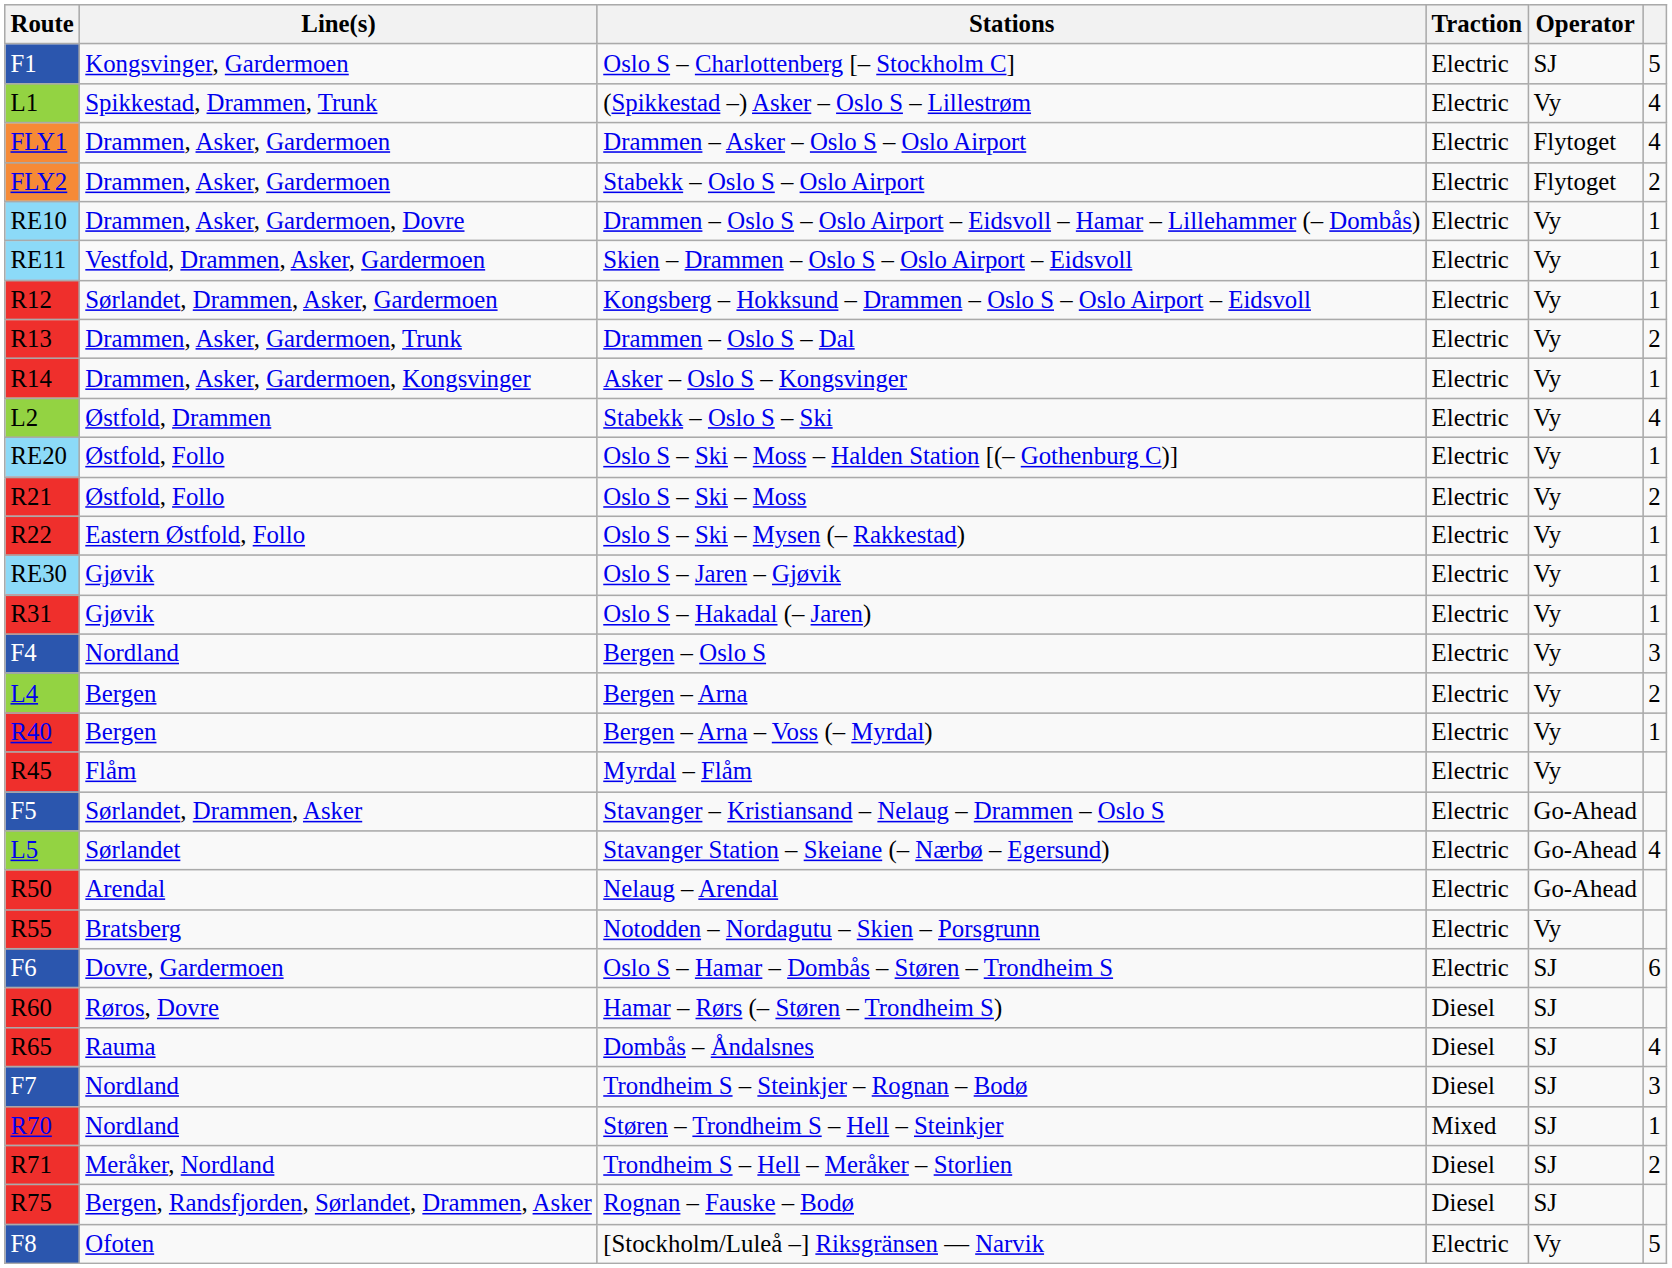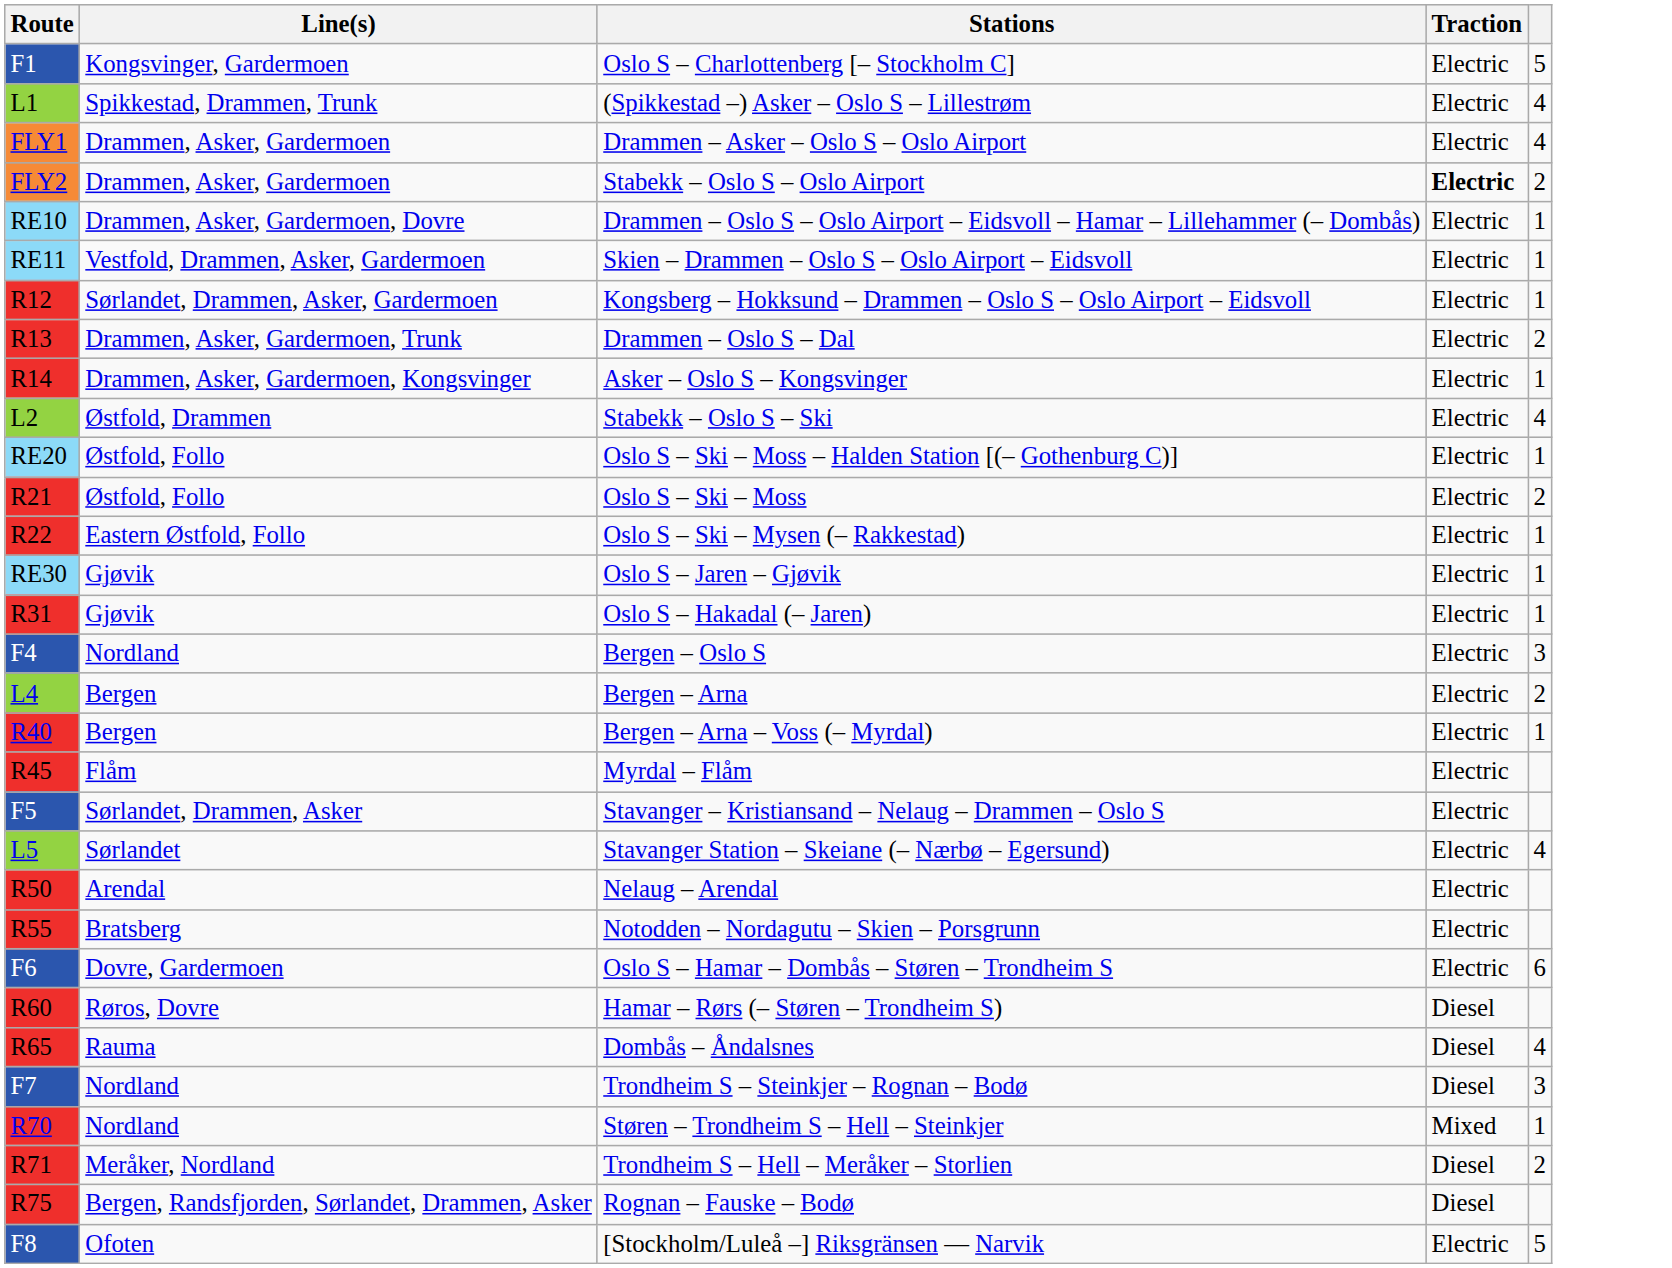 <table class="wikitable sortable">
 <tr>
 <th>Route</th>
 <th>Line(s)</th>
 <th>Stations</th>
 <th>Traction</th>
-<th>Operator</th>
 <th></th>
 </tr>
 <tr>
 <td style="background-color:#2b56ae;color:white">F1</td>
 <td><a href='#'>Kongsvinger</a>, <a href='#'>Gardermoen</a></td>
 <td><a href='#'>Oslo S</a> – <a href='#'>Charlottenberg</a> [– <a href='#'>Stockholm C</a>]</td>
 <td>Electric</td>
-<td>SJ</td>
 <td>5 </td>
 </tr>
 <tr>
 <td style="background-color:#93d342">L1</td>
 <td><a href='#'>Spikkestad</a>, <a href='#'>Drammen</a>, <a href='#'>Trunk</a></td>
 <td>(<a href='#'>Spikkestad</a> –) <a href='#'>Asker</a> – <a href='#'>Oslo S</a> – <a href='#'>Lillestrøm</a></td>
 <td>Electric</td>
-<td>Vy</td>
 <td>4</td>
 </tr>
 <tr>
 <td style="background-color:#f68a36"><a href='#'>FLY1</a></td>
 <td><a href='#'>Drammen</a>, <a href='#'>Asker</a>, <a href='#'>Gardermoen</a></td>
 <td><a href='#'>Drammen</a> – <a href='#'>Asker</a> – <a href='#'>Oslo S</a> – <a href='#'>Oslo Airport</a></td>
 <td>Electric</td>
-<td>Flytoget</td>
 <td>4</td>
 </tr>
 <tr>
 <td style="background-color:#f68a36"><a href='#'>FLY2</a></td>
 <td><a href='#'>Drammen</a>, <a href='#'>Asker</a>, <a href='#'>Gardermoen</a></td>
 <td><a href='#'>Stabekk</a> – <a href='#'>Oslo S</a> – <a href='#'>Oslo Airport</a></td>
-<td>Electric</td>
-<td>Flytoget</td>
+<td><strong>Electric</strong></td>
 <td>2</td>
 </tr>
 <tr>
 <td style="background-color:#8cdaf8">RE10</td>
 <td><a href='#'>Drammen</a>, <a href='#'>Asker</a>, <a href='#'>Gardermoen</a>, <a href='#'>Dovre</a></td>
 <td><a href='#'>Drammen</a> – <a href='#'>Oslo S</a> – <a href='#'>Oslo Airport</a> – <a href='#'>Eidsvoll</a> – <a href='#'>Hamar</a> –  <a href='#'>Lillehammer</a> (– <a href='#'>Dombås</a>)</td>
 <td>Electric</td>
-<td>Vy</td>
 <td>1</td>
 </tr>
 <tr>
 <td style="background-color:#8cdaf8">RE11</td>
 <td><a href='#'>Vestfold</a>, <a href='#'>Drammen</a>, <a href='#'>Asker</a>, <a href='#'>Gardermoen</a></td>
 <td><a href='#'>Skien</a> – <a href='#'>Drammen</a> – <a href='#'>Oslo S</a> – <a href='#'>Oslo Airport</a> – <a href='#'>Eidsvoll</a></td>
 <td>Electric</td>
-<td>Vy</td>
 <td>1</td>
 </tr>
 <tr>
 <td style="background-color:#ef2f2c">R12</td>
 <td><a href='#'>Sørlandet</a>, <a href='#'>Drammen</a>, <a href='#'>Asker</a>, <a href='#'>Gardermoen</a></td>
 <td><a href='#'>Kongsberg</a> – <a href='#'>Hokksund</a> – <a href='#'>Drammen</a> – <a href='#'>Oslo S</a> – <a href='#'>Oslo Airport</a> – <a href='#'>Eidsvoll</a></td>
 <td>Electric</td>
-<td>Vy</td>
 <td>1</td>
 </tr>
 <tr>
 <td style="background-color:#ef2f2c">R13</td>
 <td><a href='#'>Drammen</a>, <a href='#'>Asker</a>, <a href='#'>Gardermoen</a>, <a href='#'>Trunk</a></td>
 <td><a href='#'>Drammen</a> – <a href='#'>Oslo S</a> – <a href='#'>Dal</a></td>
 <td>Electric</td>
-<td>Vy</td>
 <td>2</td>
 </tr>
 <tr>
 <td style="background-color:#ef2f2c">R14</td>
 <td><a href='#'>Drammen</a>, <a href='#'>Asker</a>, <a href='#'>Gardermoen</a>, <a href='#'>Kongsvinger</a></td>
 <td><a href='#'>Asker</a> – <a href='#'>Oslo S</a> – <a href='#'>Kongsvinger</a></td>
 <td>Electric</td>
-<td>Vy</td>
 <td>1</td>
 </tr>
 <tr>
 <td style="background-color:#93d342">L2</td>
 <td><a href='#'>Østfold</a>, <a href='#'>Drammen</a></td>
 <td><a href='#'>Stabekk</a> – <a href='#'>Oslo S</a> – <a href='#'>Ski</a></td>
 <td>Electric</td>
-<td>Vy</td>
 <td>4</td>
 </tr>
 <tr>
 <td style="background-color:#8cdaf8">RE20</td>
 <td><a href='#'>Østfold</a>, <a href='#'>Follo</a></td>
 <td><a href='#'>Oslo S</a> – <a href='#'>Ski</a> – <a href='#'>Moss</a> – <a href='#'>Halden Station</a> [(– <a href='#'>Gothenburg C</a>)]</td>
 <td>Electric</td>
-<td>Vy</td>
 <td>1</td>
 </tr>
 <tr>
 <td style="background-color:#ef2f2c">R21</td>
 <td><a href='#'>Østfold</a>, <a href='#'>Follo</a></td>
 <td><a href='#'>Oslo S</a> – <a href='#'>Ski</a> – <a href='#'>Moss</a></td>
 <td>Electric</td>
-<td>Vy</td>
 <td>2</td>
 </tr>
 <tr>
 <td style="background-color:#ef2f2c">R22</td>
 <td><a href='#'>Eastern Østfold</a>, <a href='#'>Follo</a></td>
 <td><a href='#'>Oslo S</a> – <a href='#'>Ski</a> – <a href='#'>Mysen</a> (– <a href='#'>Rakkestad</a>)</td>
 <td>Electric</td>
-<td>Vy</td>
 <td>1</td>
 </tr>
 <tr>
 <td style="background-color:#8cdaf8">RE30</td>
 <td><a href='#'>Gjøvik</a></td>
 <td><a href='#'>Oslo S</a> – <a href='#'>Jaren</a> – <a href='#'>Gjøvik</a></td>
 <td>Electric</td>
-<td>Vy</td>
 <td>1</td>
 </tr>
 <tr>
 <td style="background-color:#ef2f2c">R31</td>
 <td><a href='#'>Gjøvik</a></td>
 <td><a href='#'>Oslo S</a> – <a href='#'>Hakadal</a> (– <a href='#'>Jaren</a>)</td>
 <td>Electric</td>
-<td>Vy</td>
 <td>1</td>
 </tr>
 <tr>
 <td style="background-color:#2b56ae;color:white">F4</td>
 <td><a href='#'>Nordland</a></td>
 <td><a href='#'>Bergen</a> – <a href='#'>Oslo S</a></td>
 <td>Electric</td>
-<td>Vy</td>
 <td>3 </td>
 </tr>
 <tr>
 <td style="background-color:#93d342"><a href='#'>L4</a></td>
 <td><a href='#'>Bergen</a></td>
 <td><a href='#'>Bergen</a> – <a href='#'>Arna</a></td>
 <td>Electric</td>
-<td>Vy</td>
 <td>2</td>
 </tr>
 <tr>
 <td style="background-color:#ef2f2c"><a href='#'>R40</a></td>
 <td><a href='#'>Bergen</a></td>
 <td><a href='#'>Bergen</a> – <a href='#'>Arna</a> – <a href='#'>Voss</a> (– <a href='#'>Myrdal</a>)</td>
 <td>Electric</td>
-<td>Vy</td>
 <td>1</td>
 </tr>
 <tr>
 <td style="background-color:#ef2f2c">R45</td>
 <td><a href='#'>Flåm</a></td>
 <td><a href='#'>Myrdal</a> – <a href='#'>Flåm</a></td>
 <td>Electric</td>
-<td>Vy</td>
 <td></td>
 </tr>
 <tr>
 <td style="background-color:#2b56ae;color:white">F5</td>
 <td><a href='#'>Sørlandet</a>, <a href='#'>Drammen</a>, <a href='#'>Asker</a></td>
 <td><a href='#'>Stavanger</a> – <a href='#'>Kristiansand</a> – <a href='#'>Nelaug</a> – <a href='#'>Drammen</a> – <a href='#'>Oslo S</a></td>
 <td>Electric</td>
-<td>Go-Ahead</td>
 <td></td>
 </tr>
 <tr>
 <td style="background-color:#93d342"><a href='#'>L5</a></td>
 <td><a href='#'>Sørlandet</a></td>
 <td><a href='#'>Stavanger Station</a> – <a href='#'>Skeiane</a> (– <a href='#'>Nærbø</a> – <a href='#'>Egersund</a>)</td>
 <td>Electric</td>
-<td>Go-Ahead</td>
 <td>4</td>
 </tr>
 <tr>
 <td style="background-color:#ef2f2c">R50</td>
 <td><a href='#'>Arendal</a></td>
 <td><a href='#'>Nelaug</a> – <a href='#'>Arendal</a></td>
 <td>Electric</td>
-<td>Go-Ahead</td>
 <td></td>
 </tr>
 <tr>
 <td style="background-color:#ef2f2c">R55</td>
 <td><a href='#'>Bratsberg</a></td>
 <td><a href='#'>Notodden</a> – <a href='#'>Nordagutu</a> – <a href='#'>Skien</a> – <a href='#'>Porsgrunn</a></td>
 <td>Electric</td>
-<td>Vy</td>
 <td></td>
 </tr>
 <tr>
 <td style="background-color:#2b56ae;color:white">F6</td>
 <td><a href='#'>Dovre</a>, <a href='#'>Gardermoen</a></td>
 <td><a href='#'>Oslo S</a> – <a href='#'>Hamar</a> – <a href='#'>Dombås</a> – <a href='#'>Støren</a> – <a href='#'>Trondheim S</a></td>
 <td>Electric</td>
-<td>SJ</td>
 <td>6 </td>
 </tr>
 <tr>
 <td style="background-color:#ef2f2c">R60</td>
 <td><a href='#'>Røros</a>, <a href='#'>Dovre</a></td>
 <td><a href='#'>Hamar</a> – <a href='#'>Rørs</a> (– <a href='#'>Støren</a> – <a href='#'>Trondheim S</a>)</td>
 <td>Diesel</td>
-<td>SJ</td>
 <td></td>
 </tr>
 <tr>
 <td style="background-color:#ef2f2c">R65</td>
 <td><a href='#'>Rauma</a></td>
 <td><a href='#'>Dombås</a> – <a href='#'>Åndalsnes</a></td>
 <td>Diesel</td>
-<td>SJ</td>
 <td>4 </td>
 </tr>
 <tr>
 <td style="background-color:#2b56ae;color:white">F7</td>
 <td><a href='#'>Nordland</a></td>
 <td><a href='#'>Trondheim S</a> – <a href='#'>Steinkjer</a> – <a href='#'>Rognan</a> – <a href='#'>Bodø</a></td>
 <td>Diesel</td>
-<td>SJ</td>
 <td>3 </td>
 </tr>
 <tr>
 <td style="background-color:#ef2f2c"><a href='#'>R70</a></td>
 <td><a href='#'>Nordland</a></td>
 <td><a href='#'>Støren</a> – <a href='#'>Trondheim S</a> – <a href='#'>Hell</a> – <a href='#'>Steinkjer</a></td>
 <td>Mixed</td>
-<td>SJ</td>
 <td>1</td>
 </tr>
 <tr>
 <td style="background-color:#ef2f2c">R71</td>
 <td><a href='#'>Meråker</a>, <a href='#'>Nordland</a></td>
 <td><a href='#'>Trondheim S</a> – <a href='#'>Hell</a> – <a href='#'>Meråker</a> – <a href='#'>Storlien</a></td>
 <td>Diesel</td>
-<td>SJ</td>
 <td>2 </td>
 </tr>
 <tr>
 <td style="background-color:#ef2f2c">R75</td>
 <td><a href='#'>Bergen</a>, <a href='#'>Randsfjorden</a>, <a href='#'>Sørlandet</a>, <a href='#'>Drammen</a>, <a href='#'>Asker</a></td>
 <td><a href='#'>Rognan</a> – <a href='#'>Fauske</a> – <a href='#'>Bodø</a></td>
 <td>Diesel</td>
-<td>SJ</td>
 <td></td>
 </tr>
 <tr>
 <td style="background-color:#2b56ae;color:white">F8</td>
 <td><a href='#'>Ofoten</a></td>
 <td>[Stockholm/Luleå –] <a href='#'>Riksgränsen</a> — <a href='#'>Narvik</a></td>
 <td>Electric</td>
-<td>Vy</td>
 <td>5 </td>
 </tr>
 </table>
